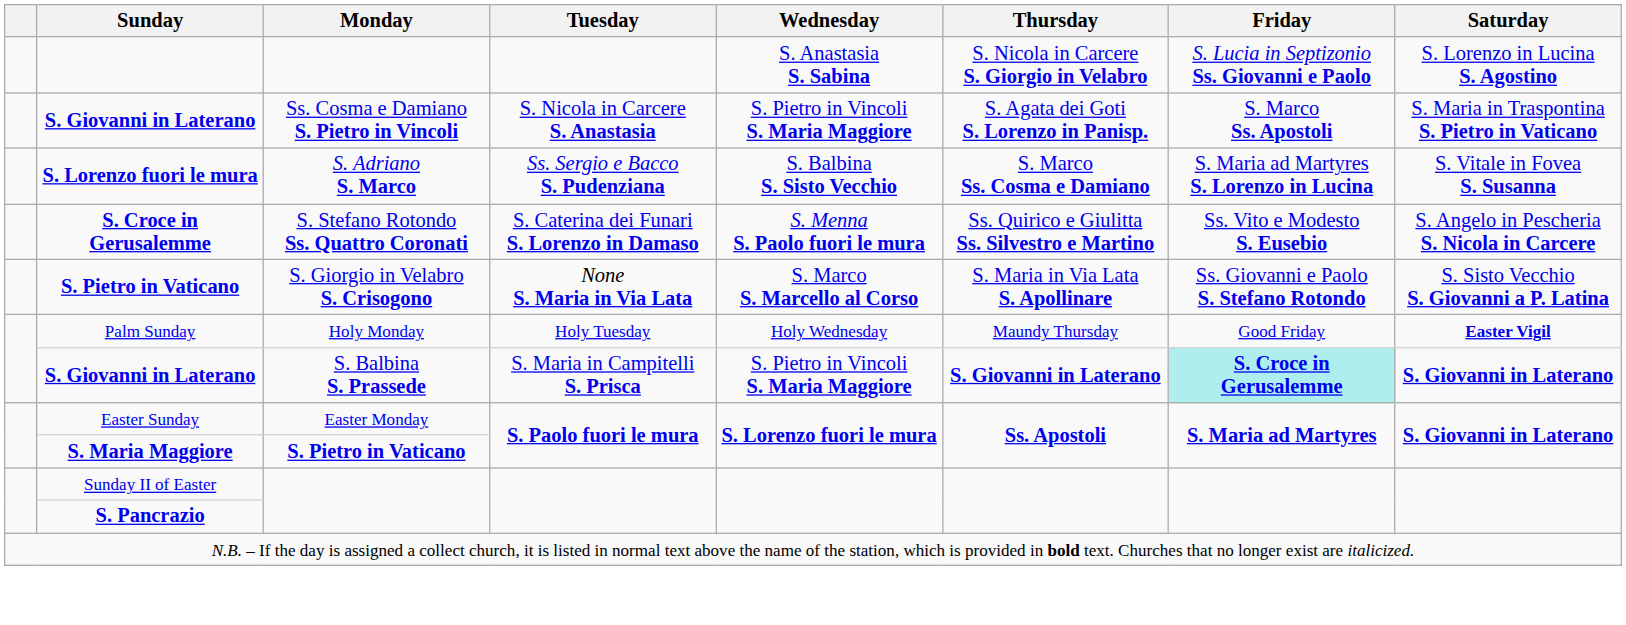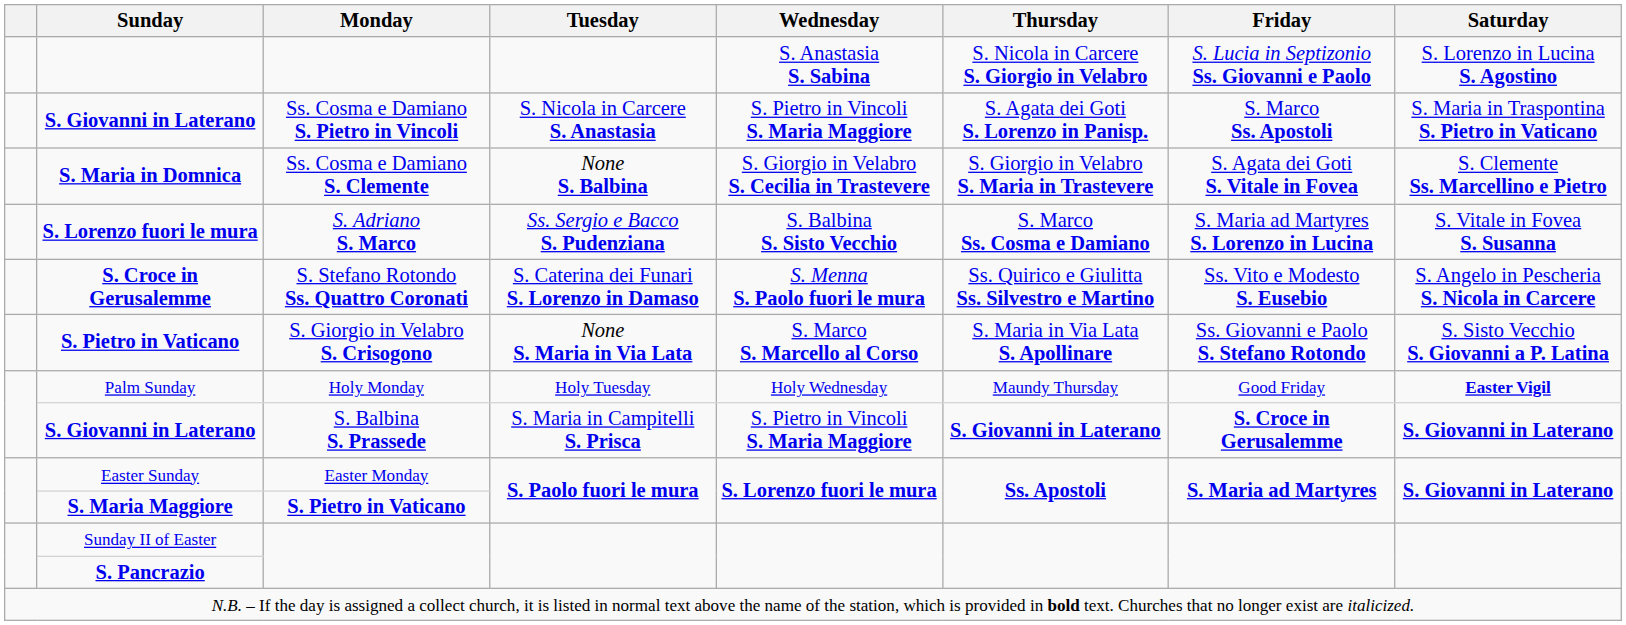 <table class="wikitable" style="width: 100%; text-align: center;">
 <tr>
 <th scope="col" style="width: 2%"></th>
 <th scope="col" style="width: 14%">Sunday</th>
 <th scope="col" style="width: 14%">Monday</th>
 <th scope="col" style="width: 14%">Tuesday</th>
 <th scope="col" style="width: 14%">Wednesday</th>
 <th scope="col" style="width: 14%">Thursday</th>
 <th scope="col" style="width: 14%">Friday</th>
 <th scope="col" style="width: 14%">Saturday</th>
 </tr>
 <tr>
 <td></td>
 <td></td>
 <td></td>
 <td></td>
 <td><a href='#'>S. Anastasia</a> <br> <strong><a href='#'>S. Sabina</a></strong></td>
 <td><a href='#'>S. Nicola in Carcere</a> <br> <strong><a href='#'>S. Giorgio in Velabro</a></strong></td>
 <td><em><a href='#'>S. Lucia in Septizonio</a></em>  <br> <strong><a href='#'>Ss. Giovanni e Paolo</a></strong></td>
 <td><a href='#'>S. Lorenzo in Lucina</a> <br> <strong><a href='#'>S. Agostino</a></strong> </td>
 </tr>
 <tr>
 <td></td>
 <td><strong><a href='#'>S. Giovanni in Laterano</a></strong></td>
 <td><a href='#'>Ss. Cosma e Damiano</a> <br> <strong><a href='#'>S. Pietro in Vincoli</a></strong></td>
 <td><a href='#'>S. Nicola in Carcere</a> <br> <strong><a href='#'>S. Anastasia</a></strong></td>
 <td><a href='#'>S. Pietro in Vincoli</a> <br> <strong><a href='#'>S. Maria Maggiore</a></strong> <br> </td>
 <td><a href='#'>S. Agata dei Goti</a> <br> <strong><a href='#'>S. Lorenzo in Panisp.</a></strong></td>
 <td><a href='#'>S. Marco</a> <br> <strong><a href='#'>Ss. Apostoli</a></strong> <br> </td>
 <td><a href='#'>S. Maria in Traspontina</a> <br> <strong><a href='#'>S. Pietro in Vaticano</a></strong> <br></td>
+</tr>
+<tr>
+<td></td>
+<td><strong><a href='#'>S. Maria in Domnica</a></strong></td>
+<td><a href='#'>Ss. Cosma e Damiano</a> <br> <strong><a href='#'>S. Clemente</a></strong></td>
+<td><em>None</em> <br> <strong><a href='#'>S. Balbina</a></strong></td>
+<td><a href='#'>S. Giorgio in Velabro</a> <br> <strong><a href='#'>S. Cecilia in Trastevere</a></strong></td>
+<td><a href='#'>S. Giorgio in Velabro</a> <br> <strong><a href='#'>S. Maria in Trastevere</a></strong></td>
+<td><a href='#'>S. Agata dei Goti</a> <br> <strong><a href='#'>S. Vitale in Fovea</a></strong></td>
+<td><a href='#'>S. Clemente</a> <br> <strong><a href='#'>Ss. Marcellino e Pietro</a></strong></td>
 </tr>
 <tr>
 <td></td>
 <td><strong><a href='#'>S. Lorenzo fuori le mura</a></strong></td>
 <td><em><a href='#'>S. Adriano</a></em>  <br> <strong><a href='#'>S. Marco</a></strong></td>
 <td><em><a href='#'>Ss. Sergio e Bacco</a></em>  <br> <strong><a href='#'>S. Pudenziana</a></strong></td>
 <td><a href='#'>S. Balbina</a> <br> <strong><a href='#'>S. Sisto Vecchio</a></strong> </td>
 <td><a href='#'>S. Marco</a> <br> <strong><a href='#'>Ss. Cosma e Damiano</a></strong></td>
 <td><a href='#'>S. Maria ad Martyres</a> <br> <strong><a href='#'>S. Lorenzo in Lucina</a></strong></td>
 <td><a href='#'>S. Vitale in Fovea</a> <br> <strong><a href='#'>S. Susanna</a></strong> </td>
 </tr>
 <tr>
 <td></td>
 <td><strong><a href='#'>S. Croce in Gerusalemme</a></strong></td>
 <td><a href='#'>S. Stefano Rotondo</a> <br> <strong><a href='#'>Ss. Quattro Coronati</a></strong></td>
 <td><a href='#'>S. Caterina dei Funari</a>  <br> <strong><a href='#'>S. Lorenzo in Damaso</a></strong></td>
 <td><em><a href='#'>S. Menna</a></em>  <br> <strong><a href='#'>S. Paolo fuori le mura</a></strong></td>
 <td><a href='#'>Ss. Quirico e Giulitta</a> <br> <strong><a href='#'>Ss. Silvestro e Martino</a></strong></td>
 <td><a href='#'>Ss. Vito e Modesto</a> <br> <strong><a href='#'>S. Eusebio</a></strong></td>
 <td><a href='#'>S. Angelo in Pescheria</a> <br> <strong><a href='#'>S. Nicola in Carcere</a></strong></td>
 </tr>
 <tr>
 <td></td>
 <td><strong><a href='#'>S. Pietro in Vaticano</a></strong></td>
 <td><a href='#'>S. Giorgio in Velabro</a> <br> <strong><a href='#'>S. Crisogono</a></strong></td>
 <td><em>None</em> <br> <strong><a href='#'>S. Maria in Via Lata</a></strong> </td>
 <td><a href='#'>S. Marco</a> <br> <strong><a href='#'>S. Marcello al Corso</a></strong></td>
 <td><a href='#'>S. Maria in Via Lata</a> <br> <strong><a href='#'>S. Apollinare</a></strong></td>
 <td><a href='#'>Ss. Giovanni e Paolo</a> <br> <strong><a href='#'>S. Stefano Rotondo</a></strong></td>
 <td><a href='#'>S. Sisto Vecchio</a> <br> <strong><a href='#'>S. Giovanni a P. Latina</a></strong></td>
 </tr>
 <tr>
 <td rowspan="2"></td>
 <td style="border-bottom: 1px solid LightGray;"><small><a href='#'>Palm Sunday</a></small></td>
 <td style="border-bottom: 1px solid LightGray;"><small><a href='#'>Holy Monday</a></small></td>
 <td style="border-bottom: 1px solid LightGray;"><small><a href='#'>Holy Tuesday</a></small></td>
 <td style="border-bottom: 1px solid LightGray;"><small><a href='#'>Holy Wednesday</a></small></td>
 <td style="border-bottom: 1px solid LightGray;"><small><a href='#'>Maundy Thursday</a></small></td>
 <td style="border-bottom: 1px solid LightGray;"><small><a href='#'>Good Friday</a></small></td>
 <td style="border-bottom: 1px solid LightGray;"><strong><small><a href='#'>Easter Vigil</a></small></strong></td>
 </tr>
 <tr>
 <td><strong><a href='#'>S. Giovanni in Laterano</a></strong> </td>
 <td><a href='#'>S. Balbina</a> <br> <strong><a href='#'>S. Prassede</a></strong> </td>
 <td><a href='#'>S. Maria in Campitelli</a> <br> <strong><a href='#'>S. Prisca</a></strong></td>
 <td><a href='#'>S. Pietro in Vincoli</a>  <br> <strong><a href='#'>S. Maria Maggiore</a></strong></td>
 <td><strong><a href='#'>S. Giovanni in Laterano</a></strong></td>
-<td style="background: paleturquoise;"><strong><a href='#'>S. Croce in Gerusalemme</a></strong></td>
+<td><strong><a href='#'>S. Croce in Gerusalemme</a></strong></td>
 <td><strong><a href='#'>S. Giovanni in Laterano</a></strong></td>
 </tr>
 <tr>
 <td rowspan="2"></td>
 <td style="border-bottom: 1px solid LightGray;"><small><a href='#'>Easter Sunday</a></small></td>
 <td style="border-bottom: 1px solid LightGray;"><small><a href='#'>Easter Monday</a></small></td>
 <td rowspan="2"><strong><a href='#'>S. Paolo fuori le mura</a></strong></td>
 <td rowspan="2"><strong><a href='#'>S. Lorenzo fuori le mura</a></strong></td>
 <td rowspan="2"><strong><a href='#'>Ss. Apostoli</a></strong></td>
 <td rowspan="2"><strong><a href='#'>S. Maria ad Martyres</a></strong></td>
 <td rowspan="2"><strong><a href='#'>S. Giovanni in Laterano</a></strong></td>
 </tr>
 <tr>
 <td><strong><a href='#'>S. Maria Maggiore</a></strong></td>
 <td><strong><a href='#'>S. Pietro in Vaticano</a></strong></td>
 </tr>
 <tr>
 <td rowspan="2"></td>
 <td style="border-bottom: 1px solid LightGray;"><small><a href='#'>Sunday II of Easter</a></small></td>
 <td rowspan="2"></td>
 <td rowspan="2"></td>
 <td rowspan="2"></td>
 <td rowspan="2"></td>
 <td rowspan="2"></td>
 <td rowspan="2"></td>
 </tr>
 <tr>
 <td><strong><a href='#'>S. Pancrazio</a></strong></td>
 </tr>
 <tr>
 <td colspan="8"><small><em>N.B.</em> – If the day is assigned a collect church, it is listed in normal text above the name of the station, which is provided in <strong>bold</strong> text. Churches that no longer exist are <em>italicized.</em></small></td>
 </tr>
 </table>
